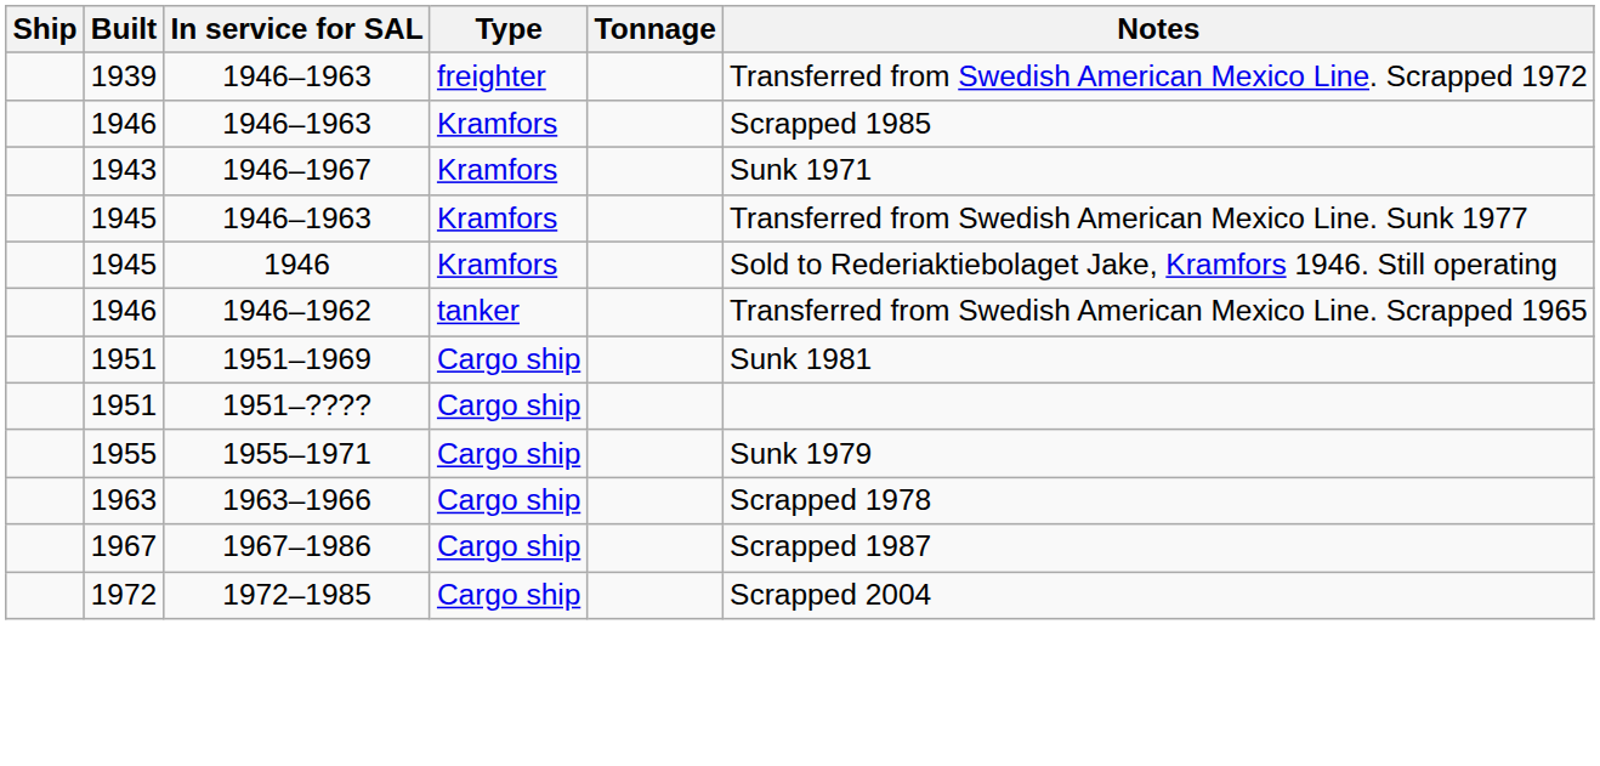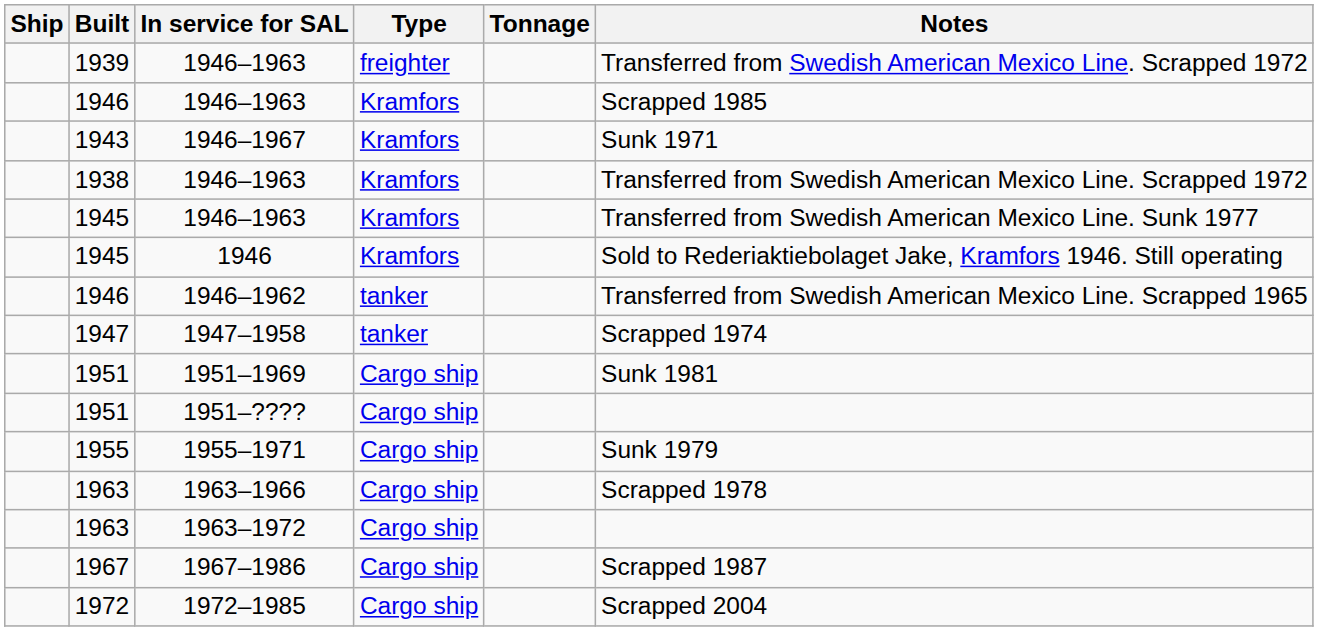 <table class="wikitable">
 <tr>
 <th>Ship</th>
 <th>Built</th>
 <th>In service for SAL</th>
 <th>Type</th>
 <th>Tonnage</th>
 <th>Notes</th>
 </tr>
 <tr>
 <td></td>
 <td>1939</td>
 <td align="Center">1946–1963</td>
 <td><a href='#'>freighter</a></td>
 <td align="Right"></td>
 <td>Transferred from <a href='#'>Swedish American Mexico Line</a>. Scrapped 1972</td>
 </tr>
 <tr>
 <td></td>
 <td>1946</td>
 <td align="Center">1946–1963</td>
 <td><a href='#'>Kramfors</a></td>
 <td align="Right"></td>
 <td>Scrapped 1985</td>
 </tr>
 <tr>
 <td></td>
 <td>1943</td>
 <td align="Center">1946–1967</td>
 <td><a href='#'>Kramfors</a></td>
 <td align="Right"></td>
 <td>Sunk 1971</td>
 </tr>
 <tr>
 <td></td>
+<td>1938</td>
+<td align="Center">1946–1963</td>
+<td><a href='#'>Kramfors</a></td>
+<td align="Right"></td>
+<td>Transferred from Swedish American Mexico Line. Scrapped 1972</td>
+</tr>
+<tr>
+<td></td>
 <td>1945</td>
 <td align="Center">1946–1963</td>
 <td><a href='#'>Kramfors</a></td>
 <td align="Right"></td>
 <td>Transferred from Swedish American Mexico Line. Sunk 1977</td>
 </tr>
 <tr>
 <td></td>
 <td>1945</td>
 <td align="Center">1946</td>
 <td><a href='#'>Kramfors</a></td>
 <td align="Right"></td>
 <td>Sold to Rederiaktiebolaget Jake, <a href='#'>Kramfors</a> 1946. Still operating</td>
 </tr>
 <tr>
 <td></td>
 <td>1946</td>
 <td align="Center">1946–1962</td>
 <td><a href='#'>tanker</a></td>
 <td align="Right"></td>
 <td>Transferred from Swedish American Mexico Line. Scrapped 1965</td>
+</tr>
+<tr>
+<td></td>
+<td>1947</td>
+<td align="Center">1947–1958</td>
+<td><a href='#'>tanker</a></td>
+<td align="Right"></td>
+<td>Scrapped 1974</td>
 </tr>
 <tr>
 <td></td>
 <td>1951</td>
 <td align="Center">1951–1969</td>
 <td><a href='#'>Cargo ship</a></td>
 <td align="Right"></td>
 <td>Sunk 1981</td>
 </tr>
 <tr>
 <td></td>
 <td>1951</td>
 <td align="Center">1951–????</td>
 <td><a href='#'>Cargo ship</a></td>
 <td align="Right"></td>
 <td></td>
 </tr>
 <tr>
 <td></td>
 <td>1955</td>
 <td align="Center">1955–1971</td>
 <td><a href='#'>Cargo ship</a></td>
 <td align="Right"></td>
 <td>Sunk 1979</td>
 </tr>
 <tr>
 <td></td>
 <td>1963</td>
 <td align="Center">1963–1966</td>
 <td><a href='#'>Cargo ship</a></td>
 <td align="Right"></td>
 <td>Scrapped 1978</td>
 </tr>
 <tr>
 <td></td>
+<td>1963</td>
+<td align="Center">1963–1972</td>
+<td><a href='#'>Cargo ship</a></td>
+<td align="Right"></td>
+<td></td>
+</tr>
+<tr>
+<td></td>
 <td>1967</td>
 <td align="Center">1967–1986</td>
 <td><a href='#'>Cargo ship</a></td>
 <td align="Right"></td>
 <td>Scrapped 1987</td>
 </tr>
 <tr>
 <td></td>
 <td>1972</td>
 <td align="Center">1972–1985</td>
 <td><a href='#'>Cargo ship</a></td>
 <td align="Right"></td>
 <td>Scrapped 2004</td>
 </tr>
 </table>
